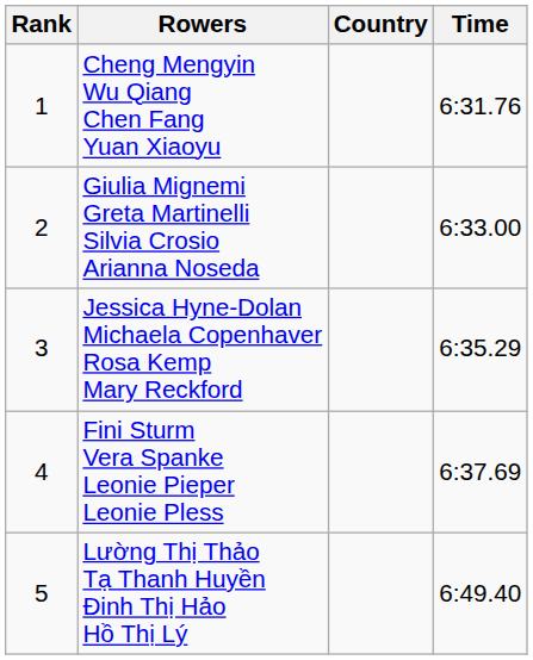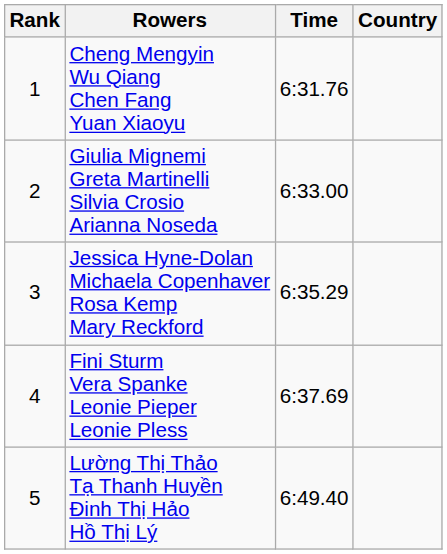 <table class="wikitable" style="text-align:center">
 <tr>
 <th>Rank</th>
 <th>Rowers</th>
+<th>Time</th>
 <th>Country</th>
-<th>Time</th>
 </tr>
 <tr>
 <td>1</td>
 <td align="left"><a href='#'>Cheng Mengyin</a><br><a href='#'>Wu Qiang</a><br><a href='#'>Chen Fang</a><br><a href='#'>Yuan Xiaoyu</a></td>
+<td>6:31.76</td>
 <td align="left"></td>
-<td>6:31.76</td>
 </tr>
 <tr>
 <td>2</td>
 <td align="left"><a href='#'>Giulia Mignemi</a><br><a href='#'>Greta Martinelli</a><br><a href='#'>Silvia Crosio</a><br><a href='#'>Arianna Noseda</a></td>
+<td>6:33.00</td>
 <td align="left"></td>
-<td>6:33.00</td>
 </tr>
 <tr>
 <td>3</td>
 <td align="left"><a href='#'>Jessica Hyne-Dolan</a><br><a href='#'>Michaela Copenhaver</a><br><a href='#'>Rosa Kemp</a><br><a href='#'>Mary Reckford</a></td>
+<td>6:35.29</td>
 <td align="left"></td>
-<td>6:35.29</td>
 </tr>
 <tr>
 <td>4</td>
 <td align="left"><a href='#'>Fini Sturm</a><br><a href='#'>Vera Spanke</a><br><a href='#'>Leonie Pieper</a><br><a href='#'>Leonie Pless</a></td>
+<td>6:37.69</td>
 <td align="left"></td>
-<td>6:37.69</td>
 </tr>
 <tr>
 <td>5</td>
 <td align="left"><a href='#'>Lường Thị Thảo</a><br><a href='#'>Tạ Thanh Huyền</a><br><a href='#'>Đinh Thị Hảo</a><br><a href='#'>Hồ Thị Lý</a></td>
+<td>6:49.40</td>
 <td align="left"></td>
-<td>6:49.40</td>
 </tr>
 </table>
